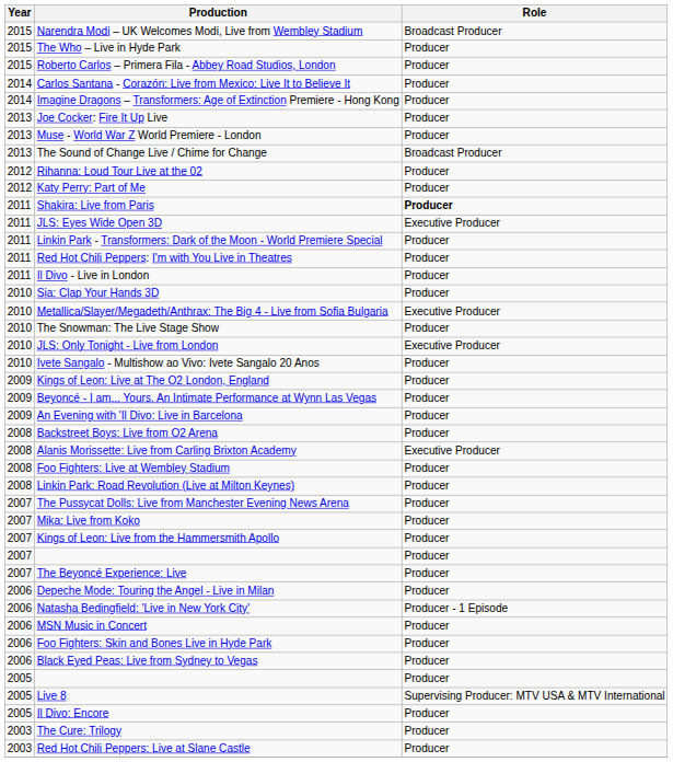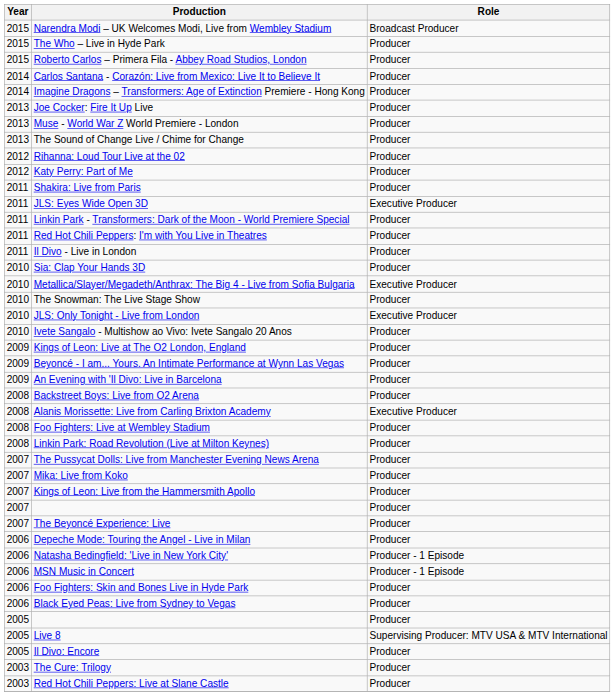 <table class="wikitable">
 <tr>
 <th>Year</th>
 <th>Production</th>
 <th>Role</th>
 </tr>
 <tr>
 <td>2015</td>
 <td><a href='#'>Narendra Modi</a> – UK Welcomes Modi, Live from <a href='#'>Wembley Stadium</a></td>
 <td>Broadcast Producer</td>
 </tr>
 <tr>
 <td>2015</td>
 <td><a href='#'>The Who</a> – Live in Hyde Park</td>
 <td>Producer</td>
 </tr>
 <tr>
 <td>2015</td>
 <td><a href='#'>Roberto Carlos</a> – Primera Fila - <a href='#'>Abbey Road Studios, London</a></td>
 <td>Producer</td>
 </tr>
 <tr>
 <td>2014</td>
 <td><a href='#'>Carlos Santana</a> - <a href='#'>Corazón: Live from Mexico: Live It to Believe It</a></td>
 <td>Producer</td>
 </tr>
 <tr>
 <td>2014</td>
 <td><a href='#'>Imagine Dragons</a> – <a href='#'>Transformers: Age of Extinction</a> Premiere - Hong Kong</td>
 <td>Producer</td>
 </tr>
 <tr>
 <td>2013</td>
 <td><a href='#'>Joe Cocker</a>: <a href='#'>Fire It Up</a> Live</td>
 <td>Producer</td>
 </tr>
 <tr>
 <td>2013</td>
 <td><a href='#'>Muse</a> - <a href='#'>World War Z</a> World Premiere - London</td>
 <td>Producer</td>
 </tr>
 <tr>
 <td>2013</td>
 <td>The Sound of Change Live / Chime for Change</td>
-<td>Broadcast Producer</td>
+<td>Producer</td>
 </tr>
 <tr>
 <td>2012</td>
 <td><a href='#'>Rihanna: Loud Tour Live at the 02</a></td>
 <td>Producer</td>
 </tr>
 <tr>
 <td>2012</td>
 <td><a href='#'>Katy Perry: Part of Me</a></td>
 <td>Producer</td>
 </tr>
 <tr>
 <td>2011</td>
 <td><a href='#'>Shakira: Live from Paris</a></td>
-<td><strong>Producer</strong></td>
+<td>Producer</td>
 </tr>
 <tr>
 <td>2011</td>
 <td><a href='#'>JLS: Eyes Wide Open 3D</a></td>
 <td>Executive Producer</td>
 </tr>
 <tr>
 <td>2011</td>
 <td><a href='#'>Linkin Park</a> - <a href='#'>Transformers: Dark of the Moon - World Premiere Special</a></td>
 <td>Producer</td>
 </tr>
 <tr>
 <td>2011</td>
 <td><a href='#'>Red Hot Chili Peppers</a>: <a href='#'>I'm with You Live in Theatres</a></td>
 <td>Producer</td>
 </tr>
 <tr>
 <td>2011</td>
 <td><a href='#'>Il Divo</a> - Live in London</td>
 <td>Producer</td>
 </tr>
 <tr>
 <td>2010</td>
 <td><a href='#'>Sia: Clap Your Hands 3D</a></td>
 <td>Producer</td>
 </tr>
 <tr>
 <td>2010</td>
 <td><a href='#'>Metallica/Slayer/Megadeth/Anthrax: The Big 4 - Live from Sofia Bulgaria</a></td>
 <td>Executive Producer</td>
 </tr>
 <tr>
 <td>2010</td>
 <td>The Snowman: The Live Stage Show</td>
 <td>Producer</td>
 </tr>
 <tr>
 <td>2010</td>
 <td><a href='#'>JLS: Only Tonight - Live from London</a></td>
 <td>Executive Producer</td>
 </tr>
 <tr>
 <td>2010</td>
 <td><a href='#'>Ivete Sangalo</a> - Multishow ao Vivo: Ivete Sangalo 20 Anos</td>
 <td>Producer</td>
 </tr>
 <tr>
 <td>2009</td>
 <td><a href='#'>Kings of Leon: Live at The O2 London, England</a></td>
 <td>Producer</td>
 </tr>
 <tr>
 <td>2009</td>
 <td><a href='#'>Beyoncé - I am... Yours. An Intimate Performance at Wynn Las Vegas</a></td>
 <td>Producer</td>
 </tr>
 <tr>
 <td>2009</td>
 <td><a href='#'>An Evening with 'Il Divo: Live in Barcelona</a></td>
 <td>Producer</td>
 </tr>
 <tr>
 <td>2008</td>
 <td><a href='#'>Backstreet Boys: Live from O2 Arena</a></td>
 <td>Producer</td>
 </tr>
 <tr>
 <td>2008</td>
 <td><a href='#'>Alanis Morissette: Live from Carling Brixton Academy</a></td>
 <td>Executive Producer</td>
 </tr>
 <tr>
 <td>2008</td>
 <td><a href='#'>Foo Fighters: Live at Wembley Stadium</a></td>
 <td>Producer</td>
 </tr>
 <tr>
 <td>2008</td>
 <td><a href='#'>Linkin Park: Road Revolution (Live at Milton Keynes)</a></td>
 <td>Producer</td>
 </tr>
 <tr>
 <td>2007</td>
 <td><a href='#'>The Pussycat Dolls: Live from Manchester Evening News Arena</a></td>
 <td>Producer</td>
 </tr>
 <tr>
 <td>2007</td>
 <td><a href='#'>Mika: Live from Koko</a></td>
 <td>Producer</td>
 </tr>
 <tr>
 <td>2007</td>
 <td><a href='#'>Kings of Leon: Live from the Hammersmith Apollo</a></td>
 <td>Producer</td>
 </tr>
 <tr>
 <td>2007</td>
 <td></td>
 <td>Producer</td>
 </tr>
 <tr>
 <td>2007</td>
 <td><a href='#'>The Beyoncé Experience: Live</a></td>
 <td>Producer</td>
 </tr>
 <tr>
 <td>2006</td>
 <td><a href='#'>Depeche Mode: Touring the Angel - Live in Milan</a></td>
 <td>Producer</td>
 </tr>
 <tr>
 <td>2006</td>
 <td><a href='#'>Natasha Bedingfield: 'Live in New York City'</a></td>
 <td>Producer - 1 Episode</td>
 </tr>
 <tr>
 <td>2006</td>
 <td><a href='#'>MSN Music in Concert</a></td>
-<td>Producer</td>
+<td>Producer - 1 Episode</td>
 </tr>
 <tr>
 <td>2006</td>
 <td><a href='#'>Foo Fighters: Skin and Bones Live in Hyde Park</a></td>
 <td>Producer</td>
 </tr>
 <tr>
 <td>2006</td>
 <td><a href='#'>Black Eyed Peas: Live from Sydney to Vegas</a></td>
 <td>Producer</td>
 </tr>
 <tr>
 <td>2005</td>
 <td></td>
 <td>Producer</td>
 </tr>
 <tr>
 <td>2005</td>
 <td><a href='#'>Live 8</a></td>
 <td>Supervising Producer: MTV USA & MTV International</td>
 </tr>
 <tr>
 <td>2005</td>
 <td><a href='#'>Il Divo: Encore</a></td>
 <td>Producer</td>
 </tr>
 <tr>
 <td>2003</td>
 <td><a href='#'>The Cure: Trilogy</a></td>
 <td>Producer</td>
 </tr>
 <tr>
 <td>2003</td>
 <td><a href='#'>Red Hot Chili Peppers: Live at Slane Castle</a></td>
 <td>Producer</td>
 </tr>
 <tr>
 </tr>
 </table>
